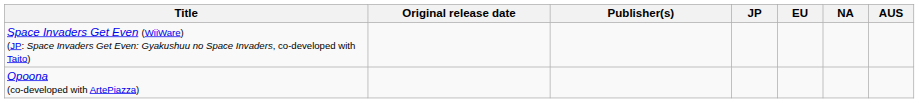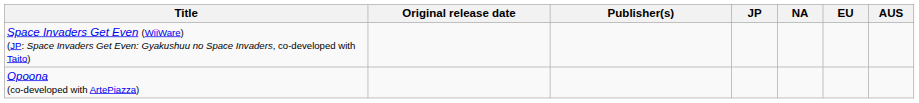 <table class="wikitable sortable" style="width: 100%;">
 <tr>
 <th style="width:40%;">Title</th>
 <th style="width:20%;">Original release date</th>
 <th style="width:20%;">Publisher(s)</th>
 <th style="width:5%;">JP</th>
+<th style="width:5%;">NA</th>
 <th style="width:5%;">EU</th>
-<th style="width:5%;">NA</th>
 <th style="width:5%;">AUS</th>
 </tr>
 <tr>
 <td><em><a href='#'>Space Invaders Get Even</a></em> <small>(<a href='#'>WiiWare</a>)</small><br><small>(<a href='#'>JP</a>: <em>Space Invaders Get Even: Gyakushuu no Space Invaders</em>, co-developed with <a href='#'>Taito</a>)</small></td>
 <td></td>
 <td></td>
 <td></td>
 <td></td>
 <td></td>
 <td></td>
 </tr>
 <tr>
 <td><em><a href='#'>Opoona</a></em><br><small>(co-developed with <a href='#'>ArtePiazza</a>)</small></td>
 <td></td>
 <td></td>
 <td></td>
 <td></td>
 <td></td>
 <td></td>
 </tr>
 </table>
